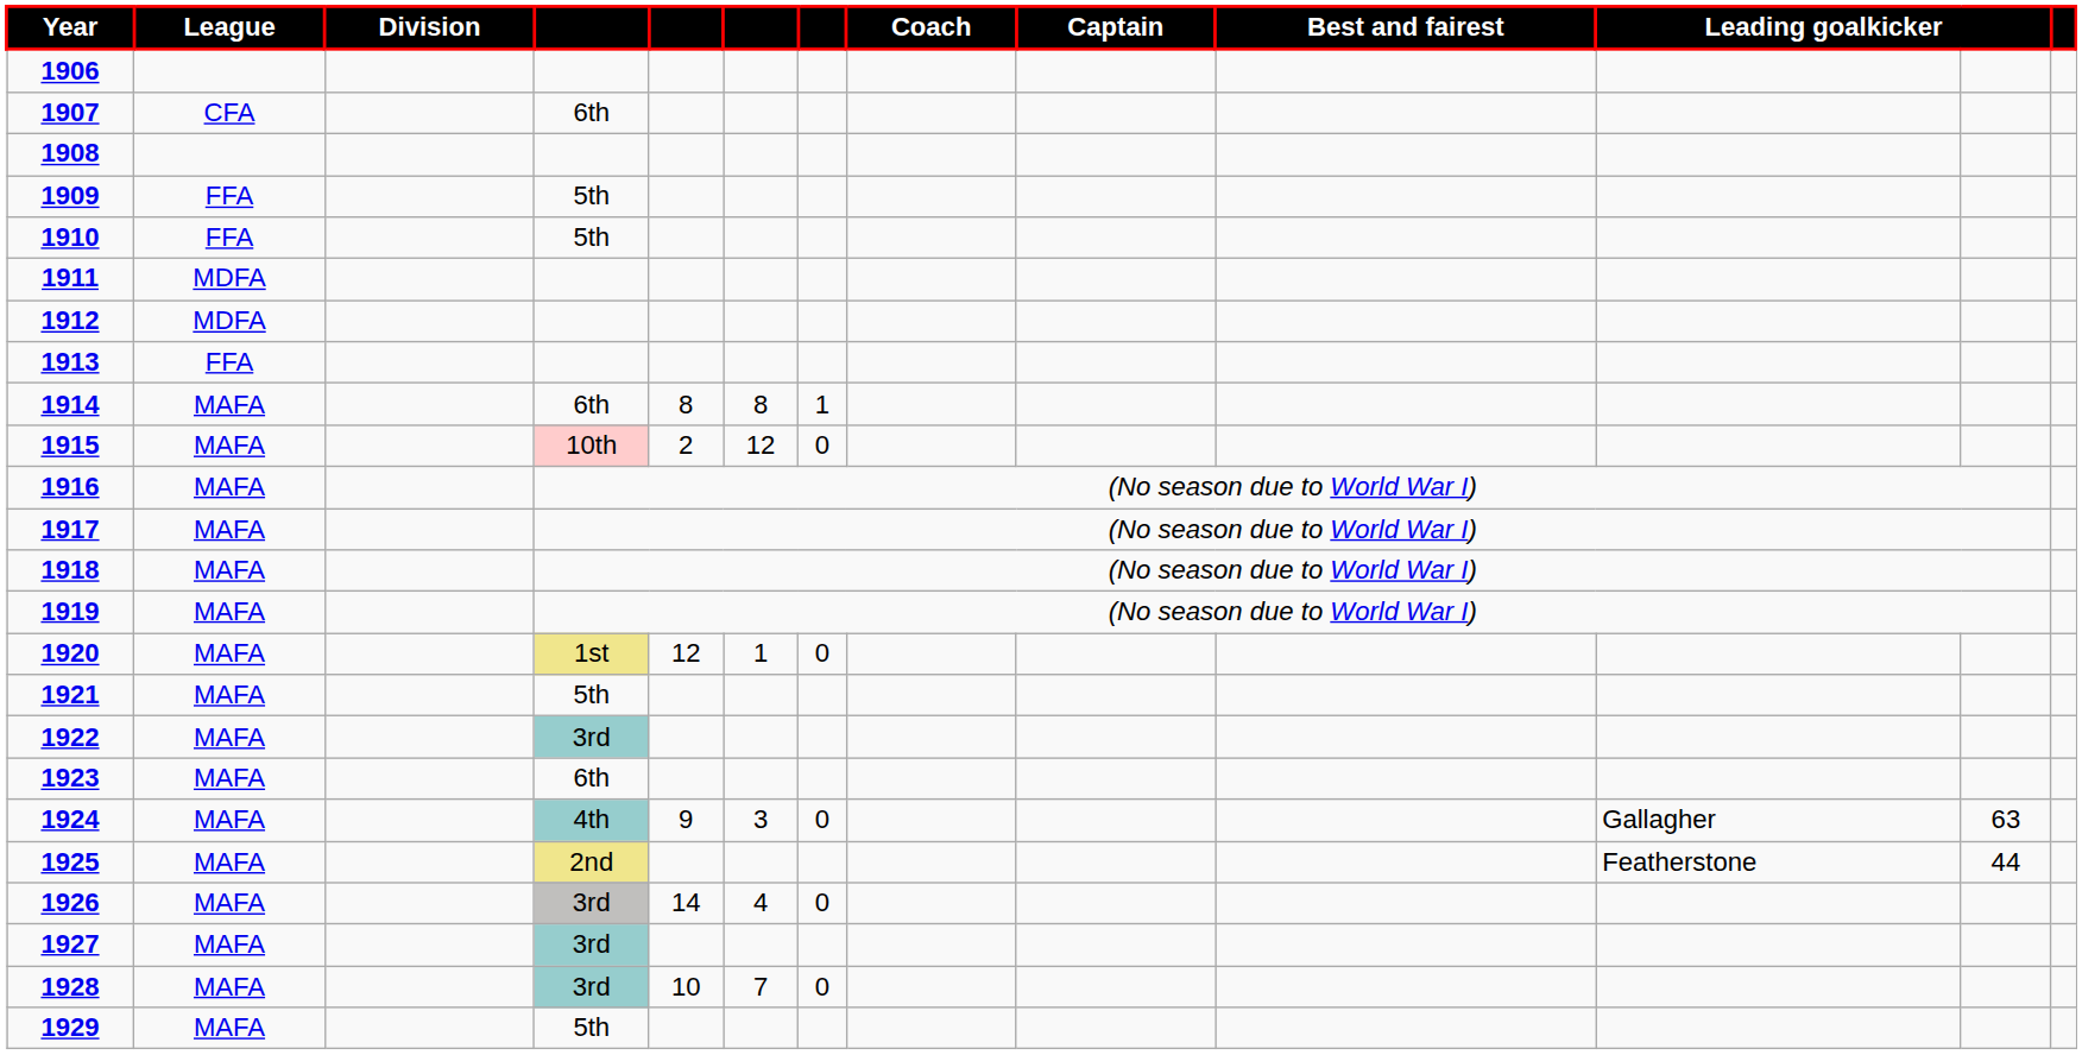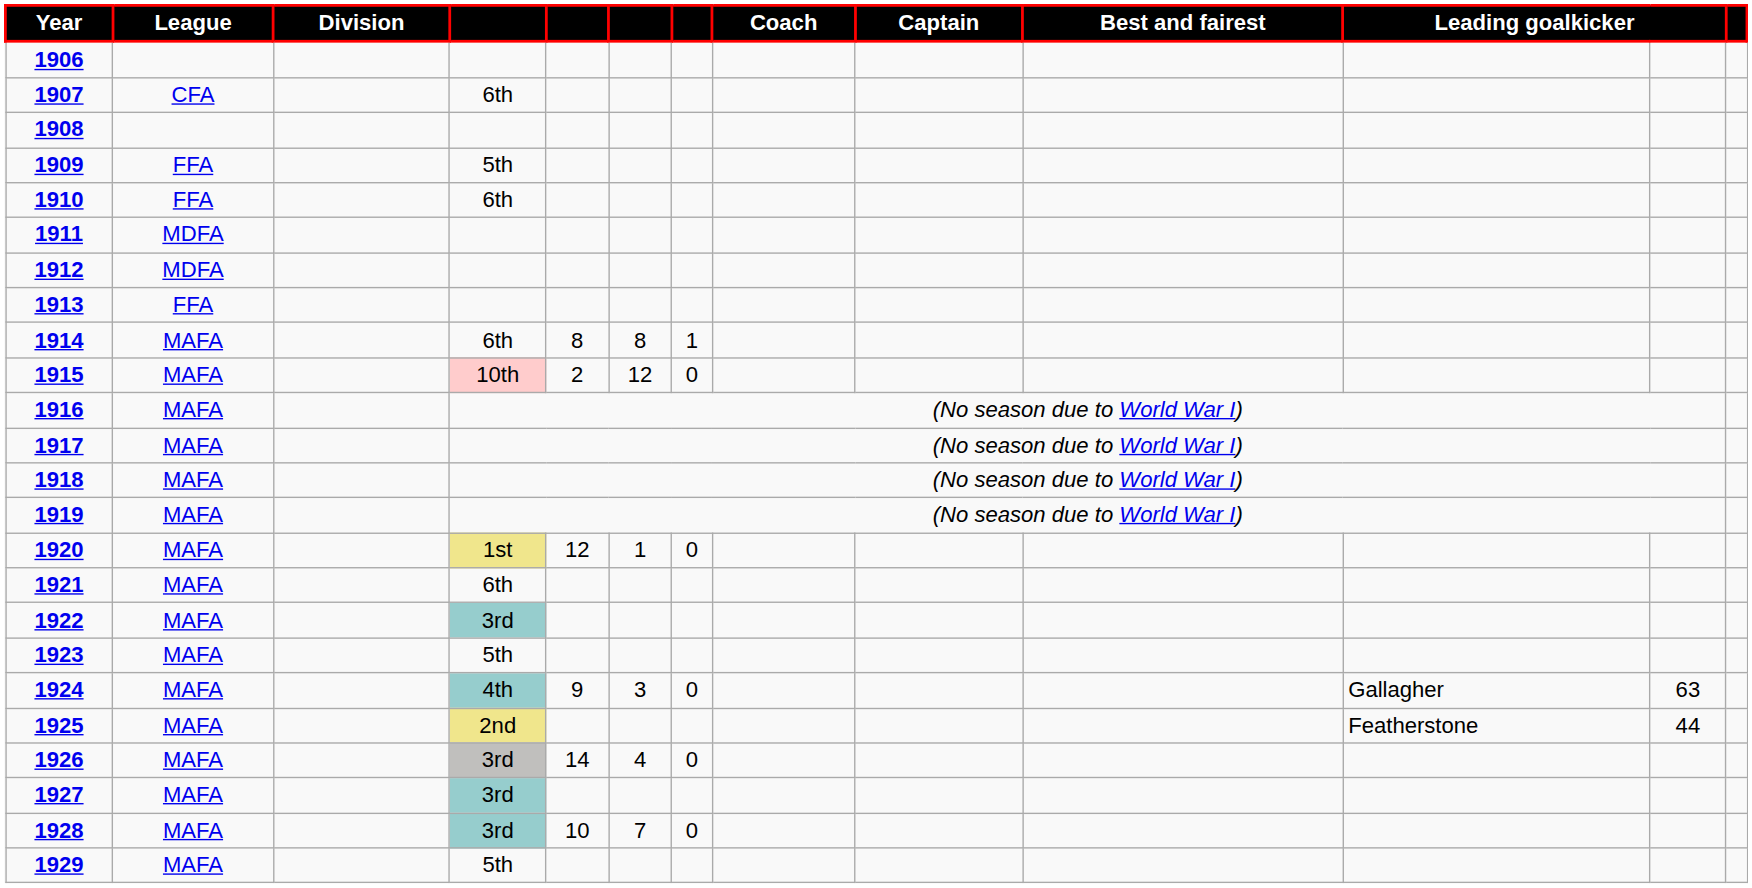 <table class="wikitable"; style="width:100%;">
 <tr>
 <th style="background:#000000; color:#FFFFFF; border:solid #ff0000 2px">Year</th>
 <th style="background:#000000; color:#FFFFFF; border:solid #ff0000 2px">League</th>
 <th style="background:#000000; color:#FFFFFF; border:solid #ff0000 2px">Division</th>
 <th style="background:#000000; color:#FFFFFF; border:solid #ff0000 2px"></th>
 <th style="background:#000000; color:#FFFFFF; border:solid #ff0000 2px"></th>
 <th style="background:#000000; color:#FFFFFF; border:solid #ff0000 2px"></th>
 <th style="background:#000000; color:#FFFFFF; border:solid #ff0000 2px"></th>
 <th style="background:#000000; color:#FFFFFF; border:solid #ff0000 2px">Coach</th>
 <th style="background:#000000; color:#FFFFFF; border:solid #ff0000 2px">Captain</th>
 <th style="background:#000000; color:#FFFFFF; border:solid #ff0000 2px">Best and fairest</th>
 <th colspan=2; style="background:#000000; color:#FFFFFF; border:solid #ff0000 2px">Leading goalkicker</th>
 <th style="background:#000000; color:#FFFFFF; border:solid #ff0000 2px"></th>
 </tr>
 <tr>
 <td align=center><strong><a href='#'>1906</a></strong></td>
 <td></td>
 <td></td>
 <td></td>
 <td></td>
 <td></td>
 <td></td>
 <td align="left"></td>
 <td align="left"></td>
 <td align="left"></td>
 <td align="left"></td>
 <td></td>
 <td></td>
 </tr>
 <tr>
 <td align=center><strong><a href='#'>1907</a></strong></td>
 <td align=center><a href='#'>CFA</a></td>
 <td></td>
 <td align=center>6th</td>
 <td></td>
 <td></td>
 <td></td>
 <td align="left"></td>
 <td align="left"></td>
 <td align="left"></td>
 <td align="left"></td>
 <td></td>
 <td></td>
 </tr>
 <tr>
 <td align=center><strong><a href='#'>1908</a></strong></td>
 <td></td>
 <td></td>
 <td></td>
 <td></td>
 <td></td>
 <td></td>
 <td align="left"></td>
 <td align="left"></td>
 <td align="left"></td>
 <td align="left"></td>
 <td></td>
 <td></td>
 </tr>
 <tr>
 <td align=center><strong><a href='#'>1909</a></strong></td>
 <td align=center><a href='#'>FFA</a></td>
 <td></td>
 <td align=center>5th</td>
 <td></td>
 <td></td>
 <td></td>
 <td align="left"></td>
 <td align="left"></td>
 <td align="left"></td>
 <td align="left"></td>
 <td></td>
 <td></td>
 </tr>
 <tr>
 <td align=center><strong><a href='#'>1910</a></strong></td>
 <td align=center><a href='#'>FFA</a></td>
 <td></td>
-<td align=center>5th</td>
+<td align=center>6th</td>
 <td></td>
 <td></td>
 <td></td>
 <td align="left"></td>
 <td align="left"></td>
 <td align="left"></td>
 <td align="left"></td>
 <td></td>
 <td></td>
 </tr>
 <tr>
 <td align=center><strong><a href='#'>1911</a></strong></td>
 <td align=center><a href='#'>MDFA</a></td>
 <td></td>
 <td></td>
 <td></td>
 <td></td>
 <td></td>
 <td align="left"></td>
 <td align="left"></td>
 <td align="left"></td>
 <td align="left"></td>
 <td></td>
 <td></td>
 </tr>
 <tr>
 <td align=center><strong><a href='#'>1912</a></strong></td>
 <td align=center><a href='#'>MDFA</a></td>
 <td></td>
 <td></td>
 <td></td>
 <td></td>
 <td></td>
 <td align="left"></td>
 <td align="left"></td>
 <td align="left"></td>
 <td align="left"></td>
 <td></td>
 <td></td>
 </tr>
 <tr>
 <td align=center><strong><a href='#'>1913</a></strong></td>
 <td align=center><a href='#'>FFA</a></td>
 <td></td>
 <td></td>
 <td></td>
 <td></td>
 <td></td>
 <td align="left"></td>
 <td align="left"></td>
 <td align="left"></td>
 <td align="left"></td>
 <td></td>
 <td></td>
 </tr>
 <tr>
 <td align=center><strong><a href='#'>1914</a></strong></td>
 <td align=center><a href='#'>MAFA</a></td>
 <td></td>
 <td align=center>6th</td>
 <td align=center>8</td>
 <td align=center>8</td>
 <td align=center>1</td>
 <td align="left"></td>
 <td align="left"></td>
 <td align="left"></td>
 <td align="left"></td>
 <td></td>
 <td></td>
 </tr>
 <tr>
 <td align=center><strong><a href='#'>1915</a></strong></td>
 <td align=center><a href='#'>MAFA</a></td>
 <td></td>
 <td style=background:#FFCCCC; align=center>10th</td>
 <td align=center>2</td>
 <td align=center>12</td>
 <td align=center>0</td>
 <td align="left"></td>
 <td align="left"></td>
 <td align="left"></td>
 <td align="left"></td>
 <td></td>
 <td></td>
 </tr>
 <tr>
 <td align=center><strong><a href='#'>1916</a></strong></td>
 <td align=center><a href='#'>MAFA</a></td>
 <td></td>
 <td colspan=9; align=center><em>(No season due to <a href='#'>World War I</a>)</em></td>
 <td></td>
 </tr>
 <tr>
 <td align=center><strong><a href='#'>1917</a></strong></td>
 <td align=center><a href='#'>MAFA</a></td>
 <td></td>
 <td colspan=9; align=center><em>(No season due to <a href='#'>World War I</a>)</em></td>
 <td></td>
 </tr>
 <tr>
 <td align=center><strong><a href='#'>1918</a></strong></td>
 <td align=center><a href='#'>MAFA</a></td>
 <td></td>
 <td colspan=9; align=center><em>(No season due to <a href='#'>World War I</a>)</em></td>
 <td></td>
 </tr>
 <tr>
 <td align=center><strong><a href='#'>1919</a></strong></td>
 <td align=center><a href='#'>MAFA</a></td>
 <td></td>
 <td colspan=9; align=center><em>(No season due to <a href='#'>World War I</a>)</em></td>
 <td></td>
 </tr>
 <tr>
 <td align=center><strong><a href='#'>1920</a></strong></td>
 <td align=center><a href='#'>MAFA</a></td>
 <td></td>
 <td style=background:#F0E68C; align=center>1st</td>
 <td align=center>12</td>
 <td align=center>1</td>
 <td align=center>0</td>
 <td align="left"></td>
 <td align="left"></td>
 <td align="left"></td>
 <td align="left"></td>
 <td></td>
 <td></td>
 </tr>
 <tr>
 <td align=center><strong><a href='#'>1921</a></strong></td>
 <td align=center><a href='#'>MAFA</a></td>
 <td></td>
-<td align=center>5th</td>
+<td align=center>6th</td>
 <td></td>
 <td></td>
 <td></td>
 <td align="left"></td>
 <td align="left"></td>
 <td align="left"></td>
 <td align="left"></td>
 <td></td>
 <td></td>
 </tr>
 <tr>
 <td align=center><strong><a href='#'>1922</a></strong></td>
 <td align=center><a href='#'>MAFA</a></td>
 <td align=center></td>
 <td style=background:#96CDCD; align=center>3rd</td>
 <td></td>
 <td></td>
 <td></td>
 <td align="left"></td>
 <td align="left"></td>
 <td align="left"></td>
 <td align="left"></td>
 <td></td>
 <td></td>
 </tr>
 <tr>
 <td align=center><strong><a href='#'>1923</a></strong></td>
 <td align=center><a href='#'>MAFA</a></td>
 <td align=center></td>
-<td align=center>6th</td>
+<td align=center>5th</td>
 <td></td>
 <td></td>
 <td></td>
 <td align="left"></td>
 <td align="left"></td>
 <td align="left"></td>
 <td align="left"></td>
 <td></td>
 <td></td>
 </tr>
 <tr>
 <td align=center><strong><a href='#'>1924</a></strong></td>
 <td align=center><a href='#'>MAFA</a></td>
 <td align=center></td>
 <td style=background:#96CDCD; align=center>4th</td>
 <td align=center>9</td>
 <td align=center>3</td>
 <td align=center>0</td>
 <td></td>
 <td></td>
 <td></td>
 <td>Gallagher</td>
 <td align=center>63</td>
 <td align=center></td>
 </tr>
 <tr>
 <td align=center><strong><a href='#'>1925</a></strong></td>
 <td align=center><a href='#'>MAFA</a></td>
 <td align=center></td>
 <td style=background:#F0E68C; align=center>2nd</td>
 <td></td>
 <td></td>
 <td></td>
 <td align="left"></td>
 <td align="left"></td>
 <td align="left"></td>
 <td align="left">Featherstone</td>
 <td align=center>44</td>
 <td align=center></td>
 </tr>
 <tr>
 <td align=center><strong><a href='#'>1926</a></strong></td>
 <td align=center><a href='#'>MAFA</a></td>
 <td align=center></td>
 <td style=background:#C0BFBD; align=center>3rd</td>
 <td align=center>14</td>
 <td align=center>4</td>
 <td align=center>0</td>
 <td></td>
 <td></td>
 <td></td>
 <td></td>
 <td align=center></td>
 <td align=center></td>
 </tr>
 <tr>
 <td align=center><strong><a href='#'>1927</a></strong></td>
 <td align=center><a href='#'>MAFA</a></td>
 <td align=center></td>
 <td style=background:#96CDCD; align=center>3rd</td>
 <td align=center></td>
 <td align=center></td>
 <td align=center></td>
 <td></td>
 <td></td>
 <td></td>
 <td></td>
 <td align=center></td>
 <td align=center></td>
 </tr>
 <tr>
 <td align=center><strong><a href='#'>1928</a></strong></td>
 <td align=center><a href='#'>MAFA</a></td>
 <td align=center></td>
 <td style=background:#96CDCD; align=center>3rd</td>
 <td align=center>10</td>
 <td align=center>7</td>
 <td align=center>0</td>
 <td></td>
 <td></td>
 <td></td>
 <td></td>
 <td align=center></td>
 <td align=center></td>
 </tr>
 <tr>
 <td align=center><strong><a href='#'>1929</a></strong></td>
 <td align=center><a href='#'>MAFA</a></td>
 <td align=center></td>
 <td align=center>5th</td>
 <td align=center></td>
 <td align=center></td>
 <td align=center></td>
 <td></td>
 <td></td>
 <td></td>
 <td></td>
 <td align=center></td>
 <td align=center></td>
 </tr>
 </table>
